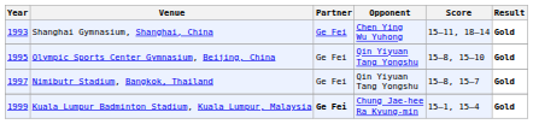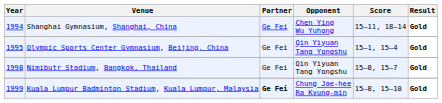 <table class="sortable wikitable" style="font-size: 90%;">
 <tr>
 <th>Year</th>
 <th>Venue</th>
 <th>Partner</th>
 <th>Opponent</th>
 <th>Score</th>
 <th>Result</th>
 </tr>
 <tr style="background:#ECF2FF">
-<td align="center"><a href='#'>1993</a></td>
+<td align="center"><a href='#'>1994</a></td>
 <td align="left">Shanghai Gymnasium, <a href='#'>Shanghai, China</a></td>
 <td align="left"> <a href='#'>Ge Fei</a></td>
 <td align="left"> <a href='#'>Chen Ying</a> <br>  <a href='#'>Wu Yuhong</a></td>
 <td align="left">15–11, 18–14</td>
 <td style="text-align:left; background:white"> <strong>Gold</strong></td>
 </tr>
 <tr>
 </tr>
 <tr style="background:#ECF2FF">
 <td align="center"><a href='#'>1995</a></td>
 <td align="left"><a href='#'>Olympic Sports Center Gymnasium</a>, <a href='#'>Beijing, China</a></td>
 <td align="left"> Ge Fei</td>
 <td align="left"> <a href='#'>Qin Yiyuan</a> <br>  <a href='#'>Tang Yongshu</a></td>
-<td align="left">15–8, 15–10</td>
+<td align="left">15–1, 15–4</td>
 <td style="text-align:left; background:white"> <strong>Gold</strong></td>
 </tr>
 <tr>
 </tr>
 <tr style="background:#ECF2FF">
-<td align="center"><a href='#'>1997</a></td>
+<td align="center"><a href='#'>1998</a></td>
 <td align="left"><a href='#'>Nimibutr Stadium</a>, <a href='#'>Bangkok, Thailand</a></td>
 <td align="left"> Ge Fei</td>
 <td align="left"> Qin Yiyuan <br>  Tang Yongshu</td>
 <td align="left">15–8, 15–7</td>
 <td style="text-align:left; background:white"> <strong>Gold</strong></td>
 </tr>
 <tr>
 </tr>
 <tr style="background:#ECF2FF">
 <td align="center"><a href='#'>1999</a></td>
 <td align="left"><a href='#'>Kuala Lumpur Badminton Stadium</a>, <a href='#'>Kuala Lumpur, Malaysia</a></td>
 <td align="left"><strong> Ge Fei</strong></td>
 <td align="left"> <a href='#'>Chung Jae-hee</a> <br>  <a href='#'>Ra Kyung-min</a></td>
-<td align="left">15–1, 15–4</td>
+<td align="left">15–8, 15–10</td>
 <td style="text-align:left; background:white"> <strong>Gold</strong></td>
 </tr>
 </table>
